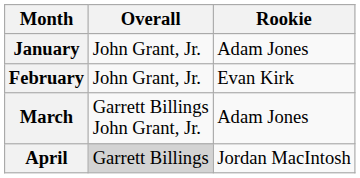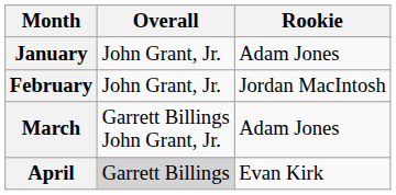 <table class="wikitable">
 <tr>
 <th>Month</th>
 <th>Overall</th>
 <th>Rookie</th>
 </tr>
 <tr>
 <th>January</th>
 <td>John Grant, Jr.</td>
 <td>Adam Jones</td>
 </tr>
 <tr>
 <th>February</th>
 <td>John Grant, Jr.</td>
-<td>Evan Kirk</td>
+<td>Jordan MacIntosh</td>
 </tr>
 <tr>
 <th>March</th>
 <td>Garrett Billings<br>John Grant, Jr.</td>
 <td>Adam Jones</td>
 </tr>
 <tr>
 <th>April</th>
 <td style="background: lightgrey;">Garrett Billings</td>
-<td>Jordan MacIntosh</td>
+<td>Evan Kirk</td>
 </tr>
 </table>
